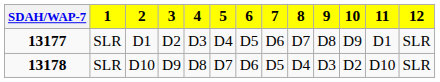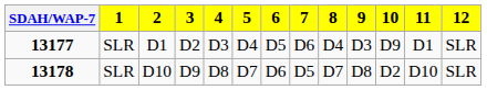 <table class="wikitable plainrowheaders unsortable" style="text-align:center">
 <tr>
 <th>  <a href='#'><small>SDAH/WAP-7</small></a></th>
 <th rowspan="1" scope="col" style="background:yellow;">1</th>
 <th rowspan="1" scope="col" style="background:yellow;">2</th>
 <th rowspan="1" scope="col" style="background:yellow;">3</th>
 <th rowspan="1" scope="col" style="background:yellow;">4</th>
 <th rowspan="1" scope="col" style="background:yellow;">5</th>
 <th rowspan="1" scope="col" style="background:yellow;">6</th>
 <th rowspan="1" scope="col" style="background:yellow;">7</th>
 <th rowspan="1" scope="col" style="background:yellow;">8</th>
 <th rowspan="1" scope="col" style="background:yellow;">9</th>
 <th rowspan="1" scope="col" style="background:yellow;">10</th>
 <th rowspan="1" scope="col" style="background:yellow;">11</th>
 <th rowspan="1" scope="col" style="background:yellow;">12</th>
 </tr>
 <tr>
 <td><strong>13177</strong></td>
 <td>SLR</td>
 <td>D1</td>
 <td>D2</td>
 <td>D3</td>
 <td>D4</td>
 <td>D5</td>
 <td>D6</td>
-<td>D7</td>
-<td>D8</td>
+<td>D4</td>
+<td>D3</td>
 <td>D9</td>
 <td>D1</td>
 <td>SLR</td>
 </tr>
 <tr>
 <td><strong>13178</strong></td>
 <td>SLR</td>
 <td>D10</td>
 <td>D9</td>
 <td>D8</td>
 <td>D7</td>
 <td>D6</td>
 <td>D5</td>
-<td>D4</td>
-<td>D3</td>
+<td>D7</td>
+<td>D8</td>
 <td>D2</td>
 <td>D10</td>
 <td>SLR</td>
 </tr>
 </table>
